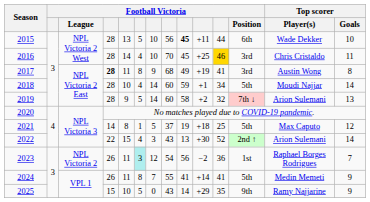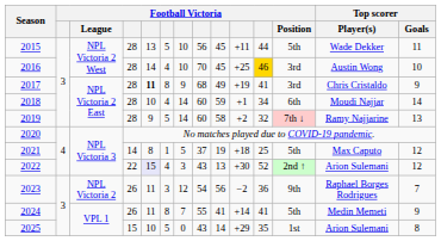 <table class="wikitable" style="text-align:center; font-size:85%;width:95%; text-align:center">
 <tr>
 <th rowspan=2 width=8%>Season</th>
 <th colspan=11><a href='#'>Football Victoria</a></th>
 <th colspan=2>Top scorer</th>
 </tr>
 <tr>
 <th width=2%></th>
 <th width=8%>League</th>
 <th width=2%></th>
 <th width=2%></th>
 <th width=2%></th>
 <th width=2%></th>
 <th width=2%></th>
 <th width=2%></th>
 <th width=2%></th>
 <th width=2%></th>
 <th width=2%>Position</th>
 <th width=13%>Player(s)</th>
 <th width=4%>Goals</th>
 </tr>
 <tr>
 <td><a href='#'>2015</a></td>
 <td rowspan=5>3</td>
 <td rowspan=2><a href='#'>NPL Victoria 2 West</a></td>
 <td>28</td>
 <td>13</td>
 <td>5</td>
 <td>10</td>
 <td>56</td>
-<td><strong>45</strong></td>
+<td>45</td>
 <td>+11</td>
 <td>44</td>
-<td>6th</td>
+<td>5th</td>
 <td><a href='#'>Wade Dekker</a></td>
-<td>10</td>
+<td>11</td>
 </tr>
 <tr>
 <td><a href='#'>2016</a></td>
 <td>28</td>
 <td>14</td>
 <td>4</td>
 <td>10</td>
 <td>70</td>
 <td>45</td>
 <td>+25</td>
 <td style="background: gold;">46</td>
 <td>3rd</td>
-<td><a href='#'>Chris Cristaldo</a></td>
-<td>11</td>
+<td><a href='#'>Austin Wong</a></td>
+<td>10</td>
 </tr>
 <tr>
 <td><a href='#'>2017</a></td>
 <td rowspan=3><a href='#'>NPL Victoria 2 East</a></td>
-<td><strong>28</strong></td>
-<td>11</td>
+<td>28</td>
+<td><strong>11</strong></td>
 <td>8</td>
 <td>9</td>
 <td>68</td>
 <td>49</td>
 <td>+19</td>
 <td>41</td>
 <td>3rd</td>
-<td><a href='#'>Austin Wong</a></td>
-<td>8</td>
+<td><a href='#'>Chris Cristaldo</a></td>
+<td>9</td>
 </tr>
 <tr>
 <td><a href='#'>2018</a></td>
 <td>28</td>
 <td>10</td>
 <td>4</td>
 <td>14</td>
 <td>60</td>
 <td>59</td>
 <td>+1</td>
 <td>34</td>
-<td>5th</td>
+<td>6th</td>
 <td><a href='#'>Moudi Najjar</a></td>
 <td>14</td>
 </tr>
 <tr>
 <td><a href='#'>2019</a></td>
 <td>28</td>
 <td>9</td>
 <td>5</td>
 <td>14</td>
 <td>60</td>
 <td>58</td>
 <td>+2</td>
 <td>32</td>
 <td style="background:#FFCCCC;">7th ↓</td>
-<td><a href='#'>Arion Sulemani</a></td>
+<td><a href='#'>Ramy Najjarine</a></td>
 <td>13</td>
 </tr>
 <tr>
 <td><a href='#'>2020</a></td>
 <td rowspan=3>4</td>
 <td rowspan=3><a href='#'>NPL Victoria 3</a></td>
 <td colspan=11><em>No matches played due to <a href='#'>COVID-19 pandemic</a>.</td>
 </tr>
 <tr>
 <td><a href='#'>2021</a></td>
 <td>14</td>
 <td>8</td>
 <td>1</td>
 <td>5</td>
 <td>37</td>
 <td>19</td>
 <td>+18</td>
 <td>25</td>
 <td>5th</td>
 <td><a href='#'>Max Caputo</a></td>
 <td>12</td>
 </tr>
 <tr>
 <td><a href='#'>2022</a></td>
 <td>22</td>
-<td>15</td>
+<td style="background: lavender;">15</td>
 <td>4</td>
 <td>3</td>
 <td>43</td>
 <td>13</td>
 <td>+30</td>
 <td>52</td>
 <td style="background:#CCFFCC;">2nd ↑</td>
 <td><a href='#'>Arion Sulemani</a></td>
-<td>14</td>
+<td>12</td>
 </tr>
 <tr>
 <td><a href='#'>2023</a></td>
 <td rowspan=3>3</td>
 <td rowspan=1><a href='#'>NPL Victoria 2</a></td>
 <td>26</td>
 <td>11</td>
-<td style="background: paleturquoise;">3</td>
+<td>3</td>
 <td>12</td>
 <td>54</td>
 <td>56</td>
 <td>−2</td>
 <td>36</td>
-<td>1st</td>
+<td>9th</td>
 <td><a href='#'>Raphael Borges Rodrigues</a></td>
 <td>7</td>
 </tr>
 <tr>
 <td><a href='#'>2024</a></td>
 <td rowspan=4><a href='#'>VPL 1</a></td>
 <td>26</td>
 <td>11</td>
 <td>8</td>
 <td>7</td>
 <td>55</td>
 <td>41</td>
 <td>+14</td>
 <td>41</td>
 <td>5th</td>
 <td><a href='#'>Medin Memeti</a></td>
 <td>9</td>
 </tr>
 <tr>
 <td><a href='#'>2025</a></td>
 <td>15</td>
 <td>10</td>
 <td>5</td>
 <td>0</td>
 <td>43</td>
 <td>14</td>
 <td>+29</td>
 <td>35</td>
-<td>9th</td>
-<td><a href='#'>Ramy Najjarine</a></td>
-<td>9</td>
+<td>1st</td>
+<td><a href='#'>Arion Sulemani</a></td>
+<td>8</td>
 </tr>
 </table>
